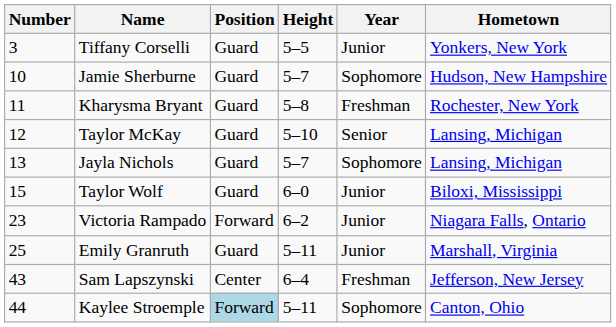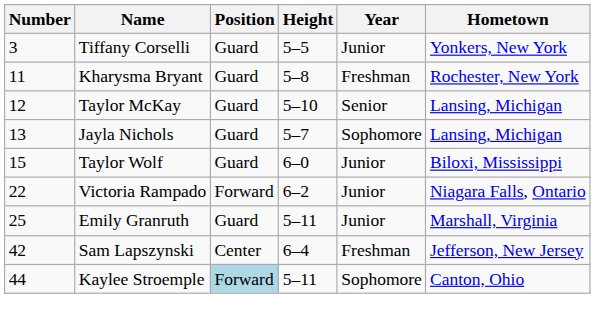 <table class="wikitable sortable" style="font-size: 95%;">
 <tr>
 <th>Number</th>
 <th>Name</th>
 <th>Position</th>
 <th>Height</th>
 <th>Year</th>
 <th>Hometown</th>
 </tr>
 <tr>
 <td>3</td>
 <td>Tiffany Corselli</td>
 <td>Guard</td>
 <td>5–5</td>
 <td>Junior</td>
 <td><a href='#'>Yonkers, New York</a></td>
-</tr>
-<tr>
-<td>10</td>
-<td>Jamie Sherburne</td>
-<td>Guard</td>
-<td>5–7</td>
-<td>Sophomore</td>
-<td><a href='#'>Hudson, New Hampshire</a></td>
 </tr>
 <tr>
 <td>11</td>
 <td>Kharysma Bryant</td>
 <td>Guard</td>
 <td>5–8</td>
 <td>Freshman</td>
 <td><a href='#'>Rochester, New York</a></td>
 </tr>
 <tr>
 <td>12</td>
 <td>Taylor McKay</td>
 <td>Guard</td>
 <td>5–10</td>
 <td>Senior</td>
 <td><a href='#'>Lansing, Michigan</a></td>
 </tr>
 <tr>
 <td>13</td>
 <td>Jayla Nichols</td>
 <td>Guard</td>
 <td>5–7</td>
 <td>Sophomore</td>
 <td><a href='#'>Lansing, Michigan</a></td>
 </tr>
 <tr>
 <td>15</td>
 <td>Taylor Wolf</td>
 <td>Guard</td>
 <td>6–0</td>
 <td>Junior</td>
 <td><a href='#'>Biloxi, Mississippi</a></td>
 </tr>
 <tr>
-<td>23</td>
+<td>22</td>
 <td>Victoria Rampado</td>
 <td>Forward</td>
 <td>6–2</td>
 <td>Junior</td>
 <td><a href='#'>Niagara Falls</a>, <a href='#'>Ontario</a></td>
 </tr>
 <tr>
 <td>25</td>
 <td>Emily Granruth</td>
 <td>Guard</td>
 <td>5–11</td>
 <td>Junior</td>
 <td><a href='#'>Marshall, Virginia</a></td>
 </tr>
 <tr>
-<td>43</td>
+<td>42</td>
 <td>Sam Lapszynski</td>
 <td>Center</td>
 <td>6–4</td>
 <td>Freshman</td>
 <td><a href='#'>Jefferson, New Jersey</a></td>
 </tr>
 <tr>
 <td>44</td>
 <td>Kaylee Stroemple</td>
 <td style="background: lightblue;">Forward</td>
 <td>5–11</td>
 <td>Sophomore</td>
 <td><a href='#'>Canton, Ohio</a></td>
 </tr>
 </table>
